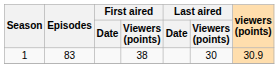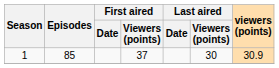 <table class="wikitable" style="text-align: center">
 <tr>
 <th scope="col" rowspan="2">Season</th>
 <th scope="col" rowspan="2" colspan="1">Episodes</th>
 <th scope="col" colspan="2">First aired</th>
 <th scope="col" colspan="2">Last aired</th>
 <th style="background:#ffdead;" rowspan="2"> viewers <br> (points)</th>
 </tr>
 <tr>
 <th scope="col">Date</th>
 <th scope="col">Viewers<br>(points)</th>
 <th scope="col">Date</th>
 <th scope="col">Viewers<br>(points)</th>
 </tr>
 <tr>
 <td>1</td>
-<td>83</td>
+<td>85</td>
 <td></td>
-<td>38</td>
+<td>37</td>
 <td></td>
 <td>30</td>
 <td style="background:#ffdead;">30.9</td>
 </tr>
 <tr>
 </tr>
 </table>
